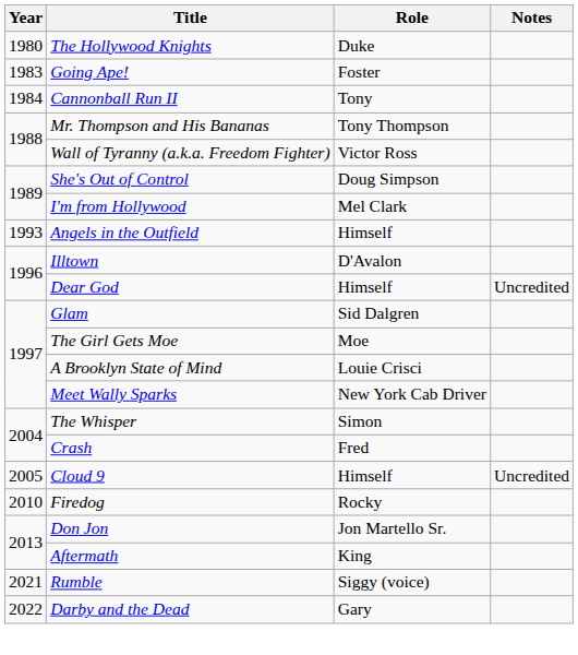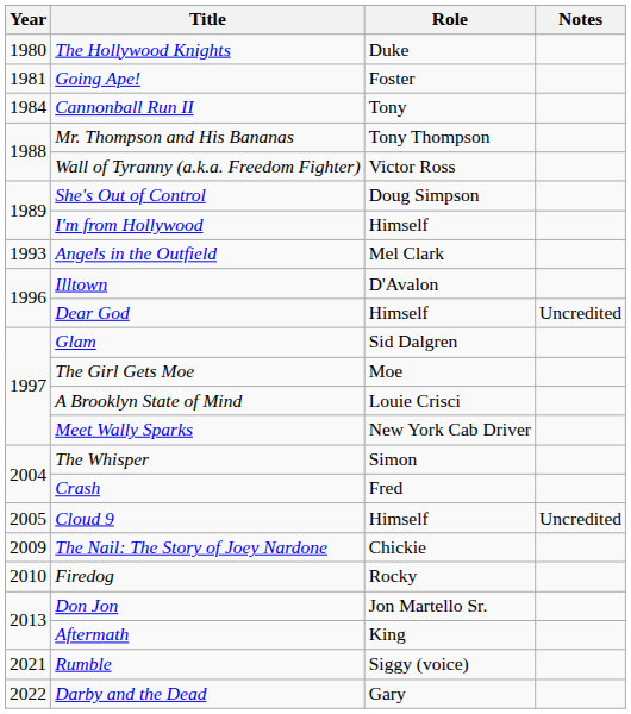 <table class="wikitable sortable">
 <tr>
 <th>Year</th>
 <th>Title</th>
 <th>Role</th>
 <th class="unsortable">Notes</th>
 </tr>
 <tr>
 <td>1980</td>
 <td><em><a href='#'>The Hollywood Knights</a></em></td>
 <td>Duke</td>
 <td></td>
 </tr>
 <tr>
-<td>1983</td>
+<td>1981</td>
 <td><em><a href='#'>Going Ape!</a></em></td>
 <td>Foster</td>
 <td></td>
 </tr>
 <tr>
 <td>1984</td>
 <td><em><a href='#'>Cannonball Run II</a></em></td>
 <td>Tony</td>
 <td></td>
 </tr>
 <tr>
 <td rowspan=2>1988</td>
 <td><em>Mr. Thompson and His Bananas</em></td>
 <td>Tony Thompson</td>
 <td></td>
 </tr>
 <tr>
 <td><em>Wall of Tyranny (a.k.a. Freedom Fighter)</em></td>
 <td>Victor Ross</td>
 <td></td>
 </tr>
 <tr>
 <td rowspan=2>1989</td>
 <td><em><a href='#'>She's Out of Control</a></em></td>
 <td>Doug Simpson</td>
 <td></td>
 </tr>
 <tr>
 <td><em><a href='#'>I'm from Hollywood</a></em></td>
-<td>Mel Clark</td>
+<td>Himself</td>
 <td></td>
 </tr>
 <tr>
 <td>1993</td>
 <td><em><a href='#'>Angels in the Outfield</a></em></td>
-<td>Himself</td>
+<td>Mel Clark</td>
 <td></td>
 </tr>
 <tr>
 <td rowspan=2>1996</td>
 <td><em><a href='#'>Illtown</a></em></td>
 <td>D'Avalon</td>
 <td></td>
 </tr>
 <tr>
 <td><em><a href='#'>Dear God</a></em></td>
 <td>Himself</td>
 <td>Uncredited</td>
 </tr>
 <tr>
 <td rowspan=4>1997</td>
 <td><em><a href='#'>Glam</a></em></td>
 <td>Sid Dalgren</td>
 <td></td>
 </tr>
 <tr>
 <td><em>The Girl Gets Moe</em></td>
 <td>Moe</td>
 <td></td>
 </tr>
 <tr>
 <td><em>A Brooklyn State of Mind</em></td>
 <td>Louie Crisci</td>
 <td></td>
 </tr>
 <tr>
 <td><em><a href='#'>Meet Wally Sparks</a></em></td>
 <td>New York Cab Driver</td>
 <td></td>
 </tr>
 <tr>
 <td rowspan=2>2004</td>
 <td><em>The Whisper</em></td>
 <td>Simon</td>
 <td></td>
 </tr>
 <tr>
 <td><em><a href='#'>Crash</a></em></td>
 <td>Fred</td>
 <td></td>
 </tr>
 <tr>
 <td>2005</td>
 <td><em><a href='#'>Cloud 9</a></em></td>
 <td>Himself</td>
 <td>Uncredited</td>
 </tr>
 <tr>
+<td>2009</td>
+<td><em><a href='#'>The Nail: The Story of Joey Nardone</a></em></td>
+<td>Chickie</td>
+<td></td>
+</tr>
+<tr>
 <td>2010</td>
 <td><em>Firedog</em></td>
 <td>Rocky</td>
 <td></td>
 </tr>
 <tr>
 <td rowspan=2>2013</td>
 <td><em><a href='#'>Don Jon</a></em></td>
 <td>Jon Martello Sr.</td>
 <td></td>
 </tr>
 <tr>
 <td><em><a href='#'>Aftermath</a></em></td>
 <td>King</td>
 <td></td>
 </tr>
 <tr>
 <td>2021</td>
 <td><em><a href='#'>Rumble</a></em></td>
 <td>Siggy (voice)</td>
 <td></td>
 </tr>
 <tr>
 <td>2022</td>
 <td><em><a href='#'>Darby and the Dead</a></em></td>
 <td>Gary</td>
 <td></td>
 </tr>
 </table>
